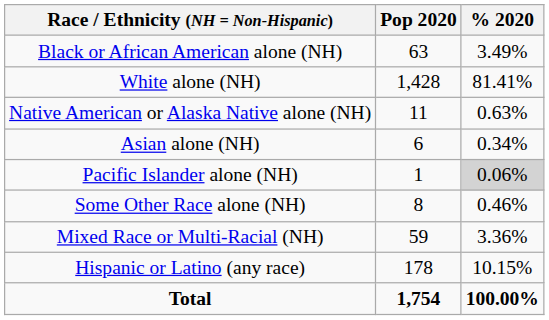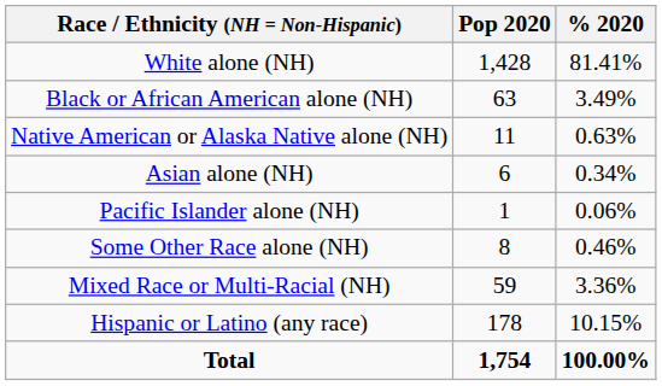 <table class="wikitable" style="text-align:center;">
 <tr>
 <th>Race / Ethnicity <small>(<em>NH = Non-Hispanic</em>)</small></th>
 <th>Pop 2020</th>
 <th>% 2020</th>
 </tr>
 <tr>
+<td><a href='#'>White</a> alone (NH)</td>
+<td>1,428</td>
+<td>81.41%</td>
+</tr>
+<tr>
 <td><a href='#'>Black or African American</a> alone (NH)</td>
 <td>63</td>
 <td>3.49%</td>
-</tr>
-<tr>
-<td><a href='#'>White</a> alone (NH)</td>
-<td>1,428</td>
-<td>81.41%</td>
 </tr>
 <tr>
 <td><a href='#'>Native American</a> or <a href='#'>Alaska Native</a> alone (NH)</td>
 <td>11</td>
 <td>0.63%</td>
 </tr>
 <tr>
 <td><a href='#'>Asian</a> alone (NH)</td>
 <td>6</td>
 <td>0.34%</td>
 </tr>
 <tr>
 <td><a href='#'>Pacific Islander</a> alone (NH)</td>
 <td>1</td>
-<td style="background: lightgrey;">0.06%</td>
+<td>0.06%</td>
 </tr>
 <tr>
 <td><a href='#'>Some Other Race</a> alone (NH)</td>
 <td>8</td>
 <td>0.46%</td>
 </tr>
 <tr>
 <td><a href='#'>Mixed Race or Multi-Racial</a> (NH)</td>
 <td>59</td>
 <td>3.36%</td>
 </tr>
 <tr>
 <td><a href='#'>Hispanic or Latino</a> (any race)</td>
 <td>178</td>
 <td>10.15%</td>
 </tr>
 <tr>
 <td><strong>Total</strong></td>
 <td><strong>1,754</strong></td>
 <td><strong>100.00%</strong></td>
 </tr>
 </table>
